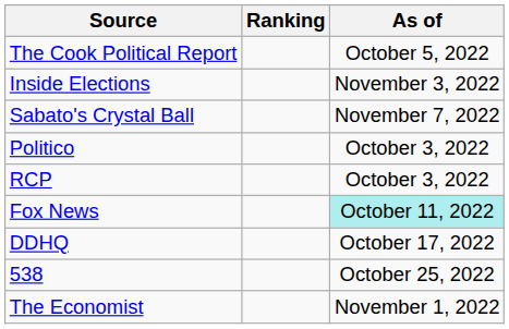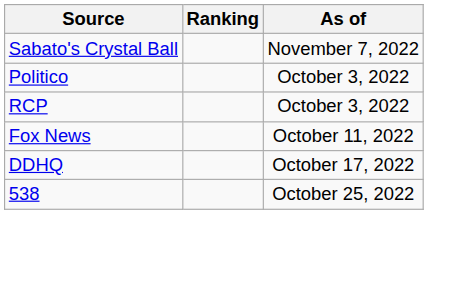 <table class="wikitable" style="text-align:center">
 <tr>
 <th>Source</th>
 <th>Ranking</th>
 <th>As of</th>
-</tr>
-<tr>
-<td align=left><a href='#'>The Cook Political Report</a></td>
-<td></td>
-<td>October 5, 2022</td>
-</tr>
-<tr>
-<td align=left><a href='#'>Inside Elections</a></td>
-<td></td>
-<td>November 3, 2022</td>
 </tr>
 <tr>
 <td align=left><a href='#'>Sabato's Crystal Ball</a></td>
 <td></td>
 <td>November 7, 2022</td>
 </tr>
 <tr>
 <td align="left"><a href='#'>Politico</a></td>
 <td></td>
 <td>October 3, 2022</td>
 </tr>
 <tr>
 <td align="left"><a href='#'>RCP</a></td>
 <td></td>
 <td>October 3, 2022</td>
 </tr>
 <tr>
 <td align=left><a href='#'>Fox News</a></td>
 <td></td>
-<td style="background: paleturquoise;">October 11, 2022</td>
+<td>October 11, 2022</td>
 </tr>
 <tr>
 <td align="left"><a href='#'>DDHQ</a></td>
 <td></td>
 <td>October 17, 2022</td>
 </tr>
 <tr>
 <td align="left"><a href='#'>538</a></td>
 <td></td>
 <td>October 25, 2022</td>
 </tr>
-<tr>
-<td align="left"><a href='#'>The Economist</a></td>
-<td></td>
-<td>November 1, 2022</td>
-</tr>
 </table>
